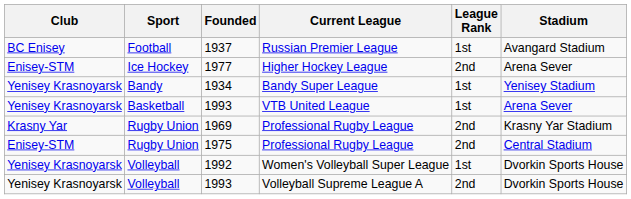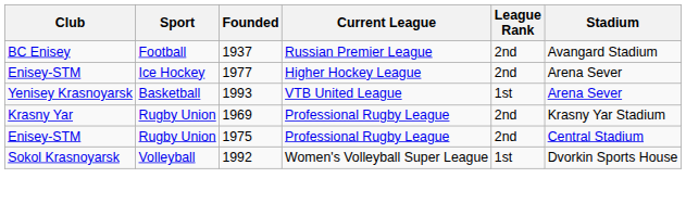 <table class="wikitable">
 <tr>
 <th>Club</th>
 <th>Sport</th>
 <th>Founded</th>
 <th>Current League</th>
 <th>League<br>Rank</th>
 <th>Stadium</th>
 </tr>
 <tr>
 <td><a href='#'>BC Enisey</a></td>
 <td><a href='#'>Football</a></td>
 <td>1937</td>
 <td><a href='#'>Russian Premier League</a></td>
-<td>1st</td>
+<td>2nd</td>
 <td>Avangard Stadium</td>
 </tr>
 <tr>
 <td><a href='#'>Enisey-STM</a></td>
 <td><a href='#'>Ice Hockey</a></td>
 <td>1977</td>
 <td><a href='#'>Higher Hockey League</a></td>
 <td>2nd</td>
 <td>Arena Sever</td>
-</tr>
-<tr>
-<td><a href='#'>Yenisey Krasnoyarsk</a></td>
-<td><a href='#'>Bandy</a></td>
-<td>1934</td>
-<td><a href='#'>Bandy Super League</a></td>
-<td>1st</td>
-<td><a href='#'>Yenisey Stadium</a></td>
 </tr>
 <tr>
 <td><a href='#'>Yenisey Krasnoyarsk</a></td>
 <td><a href='#'>Basketball</a></td>
 <td>1993</td>
 <td><a href='#'>VTB United League</a></td>
 <td>1st</td>
 <td><a href='#'>Arena Sever</a></td>
 </tr>
 <tr>
 <td><a href='#'>Krasny Yar</a></td>
 <td><a href='#'>Rugby Union</a></td>
 <td>1969</td>
 <td><a href='#'>Professional Rugby League</a></td>
 <td>2nd</td>
 <td>Krasny Yar Stadium</td>
 </tr>
 <tr>
 <td><a href='#'>Enisey-STM</a></td>
 <td><a href='#'>Rugby Union</a></td>
 <td>1975</td>
 <td><a href='#'>Professional Rugby League</a></td>
 <td>2nd</td>
 <td><a href='#'>Central Stadium</a></td>
 </tr>
 <tr>
-<td><a href='#'>Yenisey Krasnoyarsk</a></td>
+<td><a href='#'>Sokol Krasnoyarsk</a></td>
 <td><a href='#'>Volleyball</a></td>
 <td>1992</td>
 <td>Women's Volleyball Super League</td>
 <td>1st</td>
 <td>Dvorkin Sports House</td>
 </tr>
-<tr>
-<td>Yenisey Krasnoyarsk</td>
-<td><a href='#'>Volleyball</a></td>
-<td>1993</td>
-<td>Volleyball Supreme League A</td>
-<td>2nd</td>
-<td>Dvorkin Sports House</td>
-</tr>
 </table>
